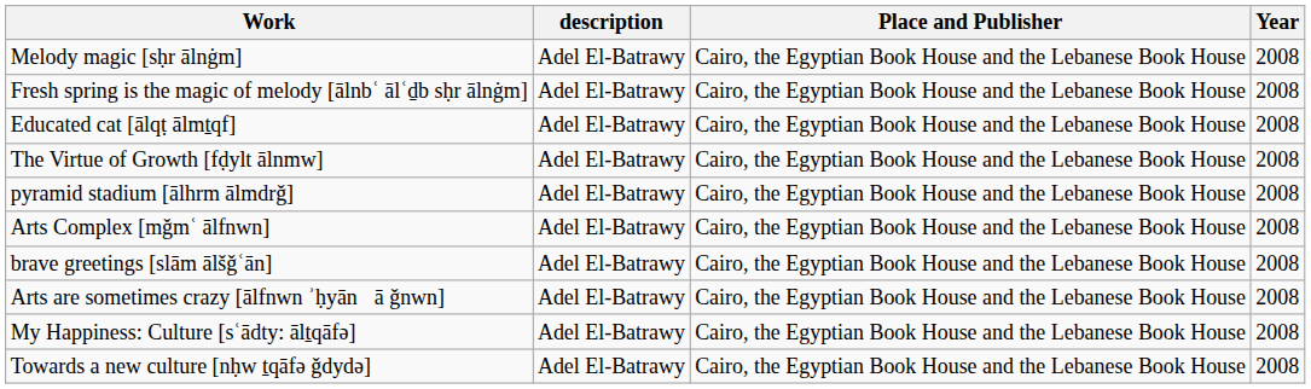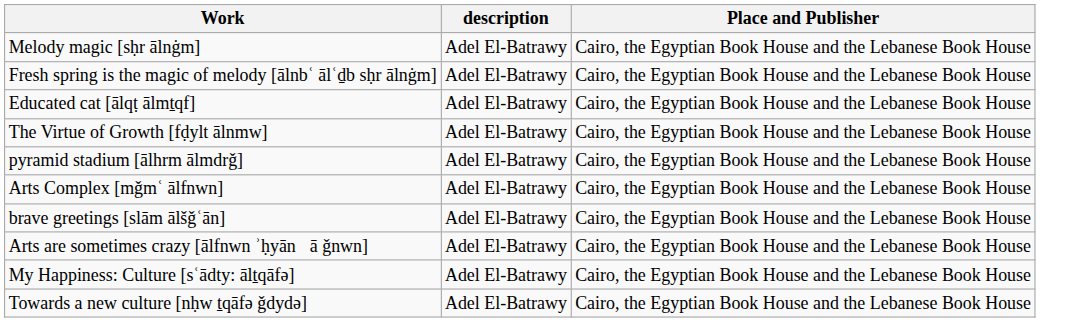 <table class="wikitable">
 <tr>
 <th>Work</th>
 <th>description</th>
 <th>Place and Publisher</th>
-<th>Year</th>
 </tr>
 <tr>
 <td>Melody magic [sḥr ālnġm]</td>
 <td>Adel El-Batrawy</td>
 <td>Cairo, the Egyptian Book House and the Lebanese  Book House</td>
-<td>2008</td>
 </tr>
 <tr>
 <td>Fresh spring is the magic of melody [ālnbʿ ālʿḏb sḥr ālnġm]</td>
 <td>Adel El-Batrawy</td>
 <td>Cairo, the Egyptian Book House and the Lebanese  Book House</td>
-<td>2008</td>
 </tr>
 <tr>
 <td>Educated cat [ālqṭ ālmṯqf]</td>
 <td>Adel El-Batrawy</td>
 <td>Cairo, the Egyptian Book House and the Lebanese  Book House</td>
-<td>2008</td>
 </tr>
 <tr>
 <td>The Virtue of Growth [fḍylt ālnmw]</td>
 <td>Adel El-Batrawy</td>
 <td>Cairo, the Egyptian Book House and the Lebanese  Book House</td>
-<td>2008</td>
 </tr>
 <tr>
 <td>pyramid stadium [ālhrm ālmdrǧ]</td>
 <td>Adel El-Batrawy</td>
 <td>Cairo, the Egyptian Book House and the Lebanese  Book House</td>
-<td>2008</td>
 </tr>
 <tr>
 <td>Arts Complex [mǧmʿ ālfnwn]</td>
 <td>Adel El-Batrawy</td>
 <td>Cairo, the Egyptian Book House and the Lebanese  Book House</td>
-<td>2008</td>
 </tr>
 <tr>
 <td>brave greetings [slām ālšǧʿān]</td>
 <td>Adel El-Batrawy</td>
 <td>Cairo, the Egyptian Book House and the Lebanese  Book House</td>
-<td>2008</td>
 </tr>
 <tr>
 <td>Arts are sometimes crazy [ālfnwn ʾḥyānًā ǧnwn]</td>
 <td>Adel El-Batrawy</td>
 <td>Cairo, the Egyptian Book House and the Lebanese  Book House</td>
-<td>2008</td>
 </tr>
 <tr>
 <td>My Happiness: Culture [sʿādty: ālṯqāfə]</td>
 <td>Adel El-Batrawy</td>
 <td>Cairo, the Egyptian Book House and the Lebanese  Book House</td>
-<td>2008</td>
 </tr>
 <tr>
 <td>Towards a new culture [nḥw ṯqāfə ǧdydə]</td>
 <td>Adel El-Batrawy</td>
 <td>Cairo, the Egyptian Book House and the Lebanese  Book House</td>
-<td>2008</td>
 </tr>
 </table>
